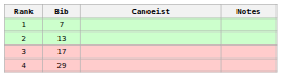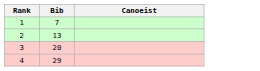 <table class="wikitable" style="font-size:90%; text-align:center">
 <tr>
 <th width="50">Rank</th>
 <th width="50">Bib</th>
 <th width="200">Canoeist</th>
-<th width="75">Notes</th>
 </tr>
 <tr bgcolor="#CCFFCC">
 <td>1</td>
 <td>7</td>
 <td align="left"></td>
-<td></td>
 </tr>
 <tr bgcolor="#CCFFCC">
 <td>2</td>
 <td>13</td>
 <td align="left"></td>
-<td></td>
 </tr>
 <tr bgcolor="#FFCCCC">
 <td>3</td>
-<td>17</td>
+<td>20</td>
 <td align="left"></td>
-<td></td>
 </tr>
 <tr bgcolor="#FFCCCC">
 <td>4</td>
 <td>29</td>
 <td align="left"></td>
-<td></td>
 </tr>
 </table>
